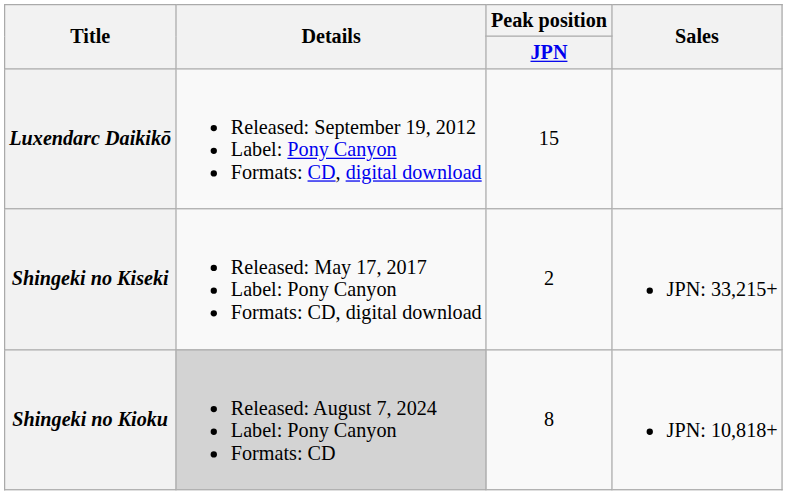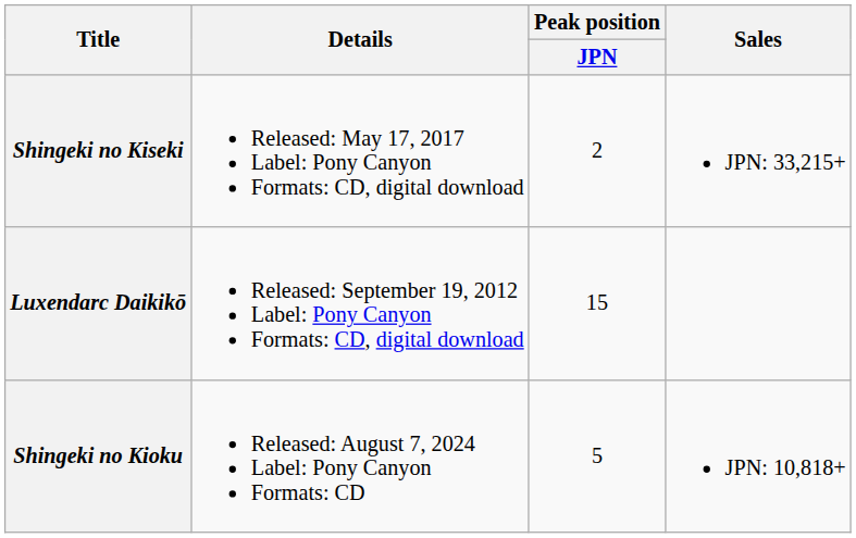 <table class="wikitable plainrowheaders">
 <tr>
 <th scope="col" rowspan="2">Title</th>
 <th scope="col" rowspan="2">Details</th>
 <th scope="col" colspan="1">Peak position</th>
 <th scope="col" rowspan="2">Sales</th>
 </tr>
 <tr>
 <th scope="col"><a href='#'>JPN</a><br></th>
 </tr>
 <tr>
+<th scope="row"><em>Shingeki no Kiseki</em><br></th>
+<td><br><ul><li>Released: May 17, 2017</li><li>Label: Pony Canyon</li><li>Formats: CD, digital download</li></ul></td>
+<td align="center">2</td>
+<td><br><ul><li>JPN: 33,215+</li></ul></td>
+</tr>
+<tr>
 <th scope="row"><em>Luxendarc Daikikō</em><br></th>
 <td><br><ul><li>Released: September 19, 2012</li><li>Label: <a href='#'>Pony Canyon</a></li><li>Formats: <a href='#'>CD</a>, <a href='#'>digital download</a></li></ul></td>
 <td align="center">15</td>
 <td></td>
 </tr>
 <tr>
-<th scope="row"><em>Shingeki no Kiseki</em><br></th>
-<td><br><ul><li>Released: May 17, 2017</li><li>Label: Pony Canyon</li><li>Formats: CD, digital download</li></ul></td>
-<td align="center">2</td>
-<td><br><ul><li>JPN: 33,215+</li></ul></td>
-</tr>
-<tr>
 <th scope="row"><em>Shingeki no Kioku</em><br></th>
-<td style="background: lightgrey;"><br><ul><li>Released: August 7, 2024</li><li>Label: Pony Canyon</li><li>Formats: CD</li></ul></td>
-<td align="center">8</td>
+<td><br><ul><li>Released: August 7, 2024</li><li>Label: Pony Canyon</li><li>Formats: CD</li></ul></td>
+<td align="center">5</td>
 <td><br><ul><li>JPN: 10,818+</li></ul></td>
 </tr>
 </table>
